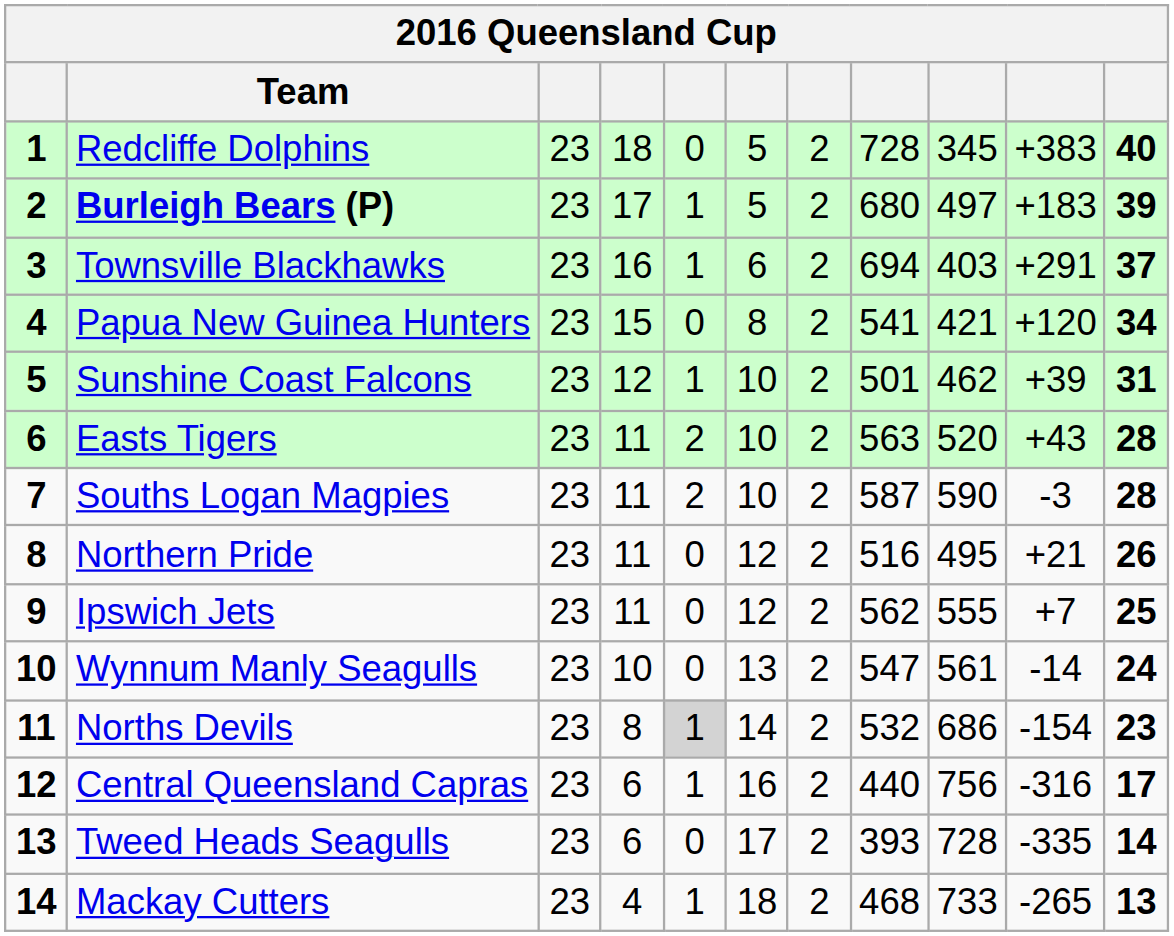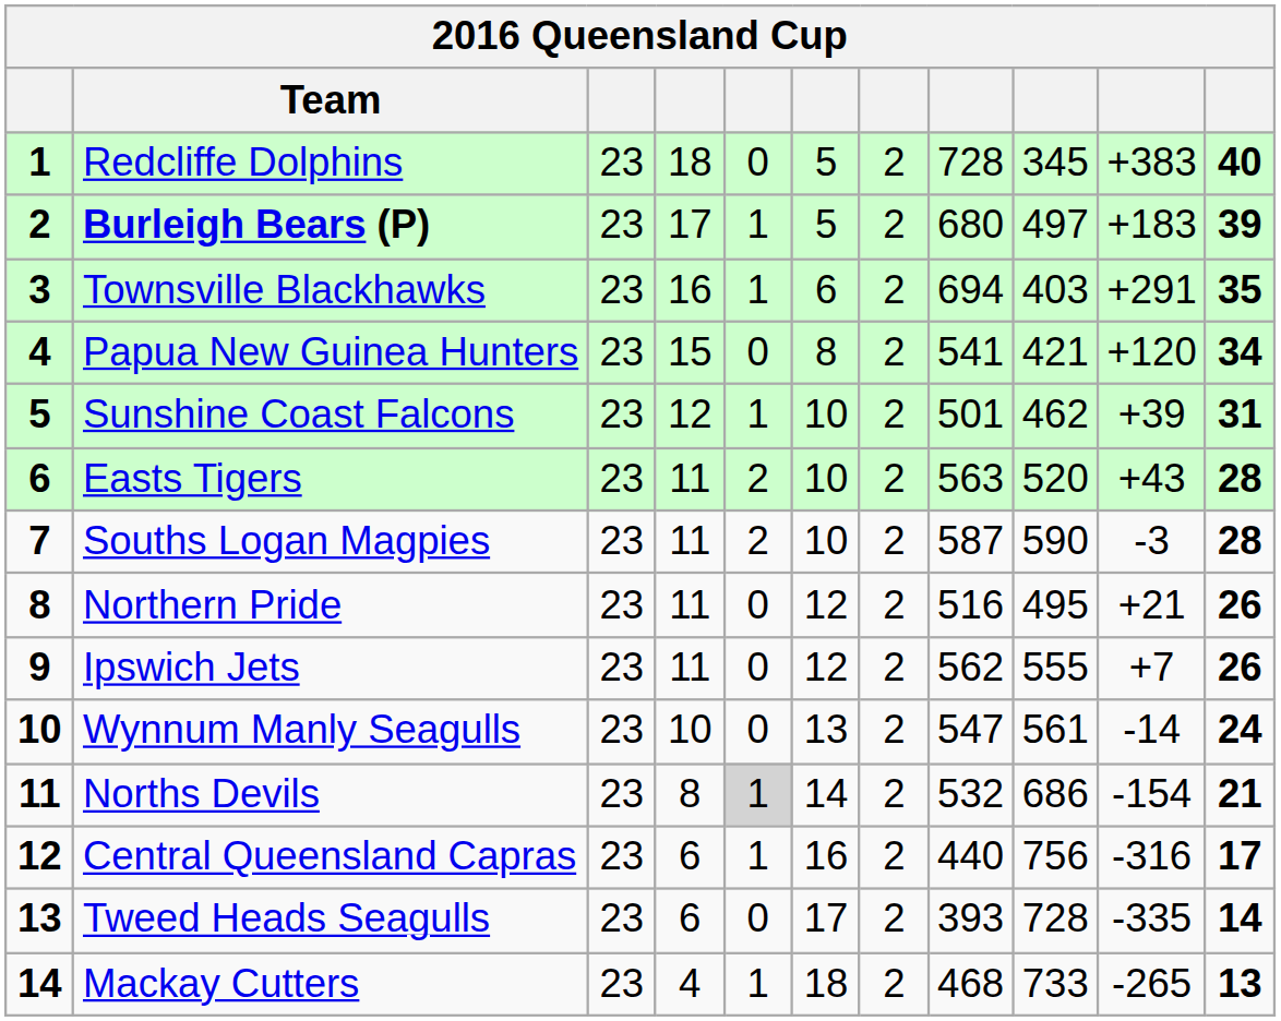 <table class="wikitable" style="text-align:center;">
 <tr>
 <th colspan="11">2016 Queensland Cup</th>
 </tr>
 <tr>
 <th width="20"></th>
 <th>Team</th>
 <th width="20"></th>
 <th width="20"></th>
 <th width="20"></th>
 <th width="20"></th>
 <th width="20"></th>
 <th width="25"></th>
 <th width="25"></th>
 <th width="30"></th>
 <th width="20"></th>
 </tr>
 <tr style="background: #ccffcc;">
 <td><strong>1</strong></td>
 <td style="text-align:left;"> <a href='#'>Redcliffe Dolphins</a></td>
 <td>23</td>
 <td>18</td>
 <td>0</td>
 <td>5</td>
 <td>2</td>
 <td>728</td>
 <td>345</td>
 <td>+383</td>
 <td><strong>40</strong></td>
 </tr>
 <tr style="background: #ccffcc;">
 <td><strong>2</strong></td>
 <td style="text-align:left;"> <strong><a href='#'>Burleigh Bears</a> (P)</strong></td>
 <td>23</td>
 <td>17</td>
 <td>1</td>
 <td>5</td>
 <td>2</td>
 <td>680</td>
 <td>497</td>
 <td>+183</td>
 <td><strong>39</strong></td>
 </tr>
 <tr style="background: #ccffcc;">
 <td><strong>3</strong></td>
 <td style="text-align:left;"> <a href='#'>Townsville Blackhawks</a></td>
 <td>23</td>
 <td>16</td>
 <td>1</td>
 <td>6</td>
 <td>2</td>
 <td>694</td>
 <td>403</td>
 <td>+291</td>
-<td><strong>37</strong></td>
+<td><strong>35</strong></td>
 </tr>
 <tr style="background: #ccffcc;">
 <td><strong>4</strong></td>
 <td style="text-align:left;"> <a href='#'>Papua New Guinea Hunters</a></td>
 <td>23</td>
 <td>15</td>
 <td>0</td>
 <td>8</td>
 <td>2</td>
 <td>541</td>
 <td>421</td>
 <td>+120</td>
 <td><strong>34</strong></td>
 </tr>
 <tr style="background: #ccffcc;">
 <td><strong>5</strong></td>
 <td style="text-align:left;"> <a href='#'>Sunshine Coast Falcons</a></td>
 <td>23</td>
 <td>12</td>
 <td>1</td>
 <td>10</td>
 <td>2</td>
 <td>501</td>
 <td>462</td>
 <td>+39</td>
 <td><strong>31</strong></td>
 </tr>
 <tr style="background: #ccffcc;">
 <td><strong>6</strong></td>
 <td style="text-align:left;"> <a href='#'>Easts Tigers</a></td>
 <td>23</td>
 <td>11</td>
 <td>2</td>
 <td>10</td>
 <td>2</td>
 <td>563</td>
 <td>520</td>
 <td>+43</td>
 <td><strong>28</strong></td>
 </tr>
 <tr>
 <td><strong>7</strong></td>
 <td style="text-align:left;"> <a href='#'>Souths Logan Magpies</a></td>
 <td>23</td>
 <td>11</td>
 <td>2</td>
 <td>10</td>
 <td>2</td>
 <td>587</td>
 <td>590</td>
 <td>-3</td>
 <td><strong>28</strong></td>
 </tr>
 <tr>
 <td><strong>8</strong></td>
 <td style="text-align:left;"> <a href='#'>Northern Pride</a></td>
 <td>23</td>
 <td>11</td>
 <td>0</td>
 <td>12</td>
 <td>2</td>
 <td>516</td>
 <td>495</td>
 <td>+21</td>
 <td><strong>26</strong></td>
 </tr>
 <tr>
 <td><strong>9</strong></td>
 <td style="text-align:left;"> <a href='#'>Ipswich Jets</a></td>
 <td>23</td>
 <td>11</td>
 <td>0</td>
 <td>12</td>
 <td>2</td>
 <td>562</td>
 <td>555</td>
 <td>+7</td>
-<td><strong>25</strong></td>
+<td><strong>26</strong></td>
 </tr>
 <tr>
 <td><strong>10</strong></td>
 <td style="text-align:left;"> <a href='#'>Wynnum Manly Seagulls</a></td>
 <td>23</td>
 <td>10</td>
 <td>0</td>
 <td>13</td>
 <td>2</td>
 <td>547</td>
 <td>561</td>
 <td>-14</td>
 <td><strong>24</strong></td>
 </tr>
 <tr>
 <td><strong>11</strong></td>
 <td style="text-align:left;"> <a href='#'>Norths Devils</a></td>
 <td>23</td>
 <td>8</td>
 <td style="background: lightgrey;">1</td>
 <td>14</td>
 <td>2</td>
 <td>532</td>
 <td>686</td>
 <td>-154</td>
-<td><strong>23</strong></td>
+<td><strong>21</strong></td>
 </tr>
 <tr>
 <td><strong>12</strong></td>
 <td style="text-align:left;"> <a href='#'>Central Queensland Capras</a></td>
 <td>23</td>
 <td>6</td>
 <td>1</td>
 <td>16</td>
 <td>2</td>
 <td>440</td>
 <td>756</td>
 <td>-316</td>
 <td><strong>17</strong></td>
 </tr>
 <tr>
 <td><strong>13</strong></td>
 <td style="text-align:left;"> <a href='#'>Tweed Heads Seagulls</a></td>
 <td>23</td>
 <td>6</td>
 <td>0</td>
 <td>17</td>
 <td>2</td>
 <td>393</td>
 <td>728</td>
 <td>-335</td>
 <td><strong>14</strong></td>
 </tr>
 <tr>
 <td><strong>14</strong></td>
 <td style="text-align:left;"> <a href='#'>Mackay Cutters</a></td>
 <td>23</td>
 <td>4</td>
 <td>1</td>
 <td>18</td>
 <td>2</td>
 <td>468</td>
 <td>733</td>
 <td>-265</td>
 <td><strong>13</strong></td>
 </tr>
 </table>
